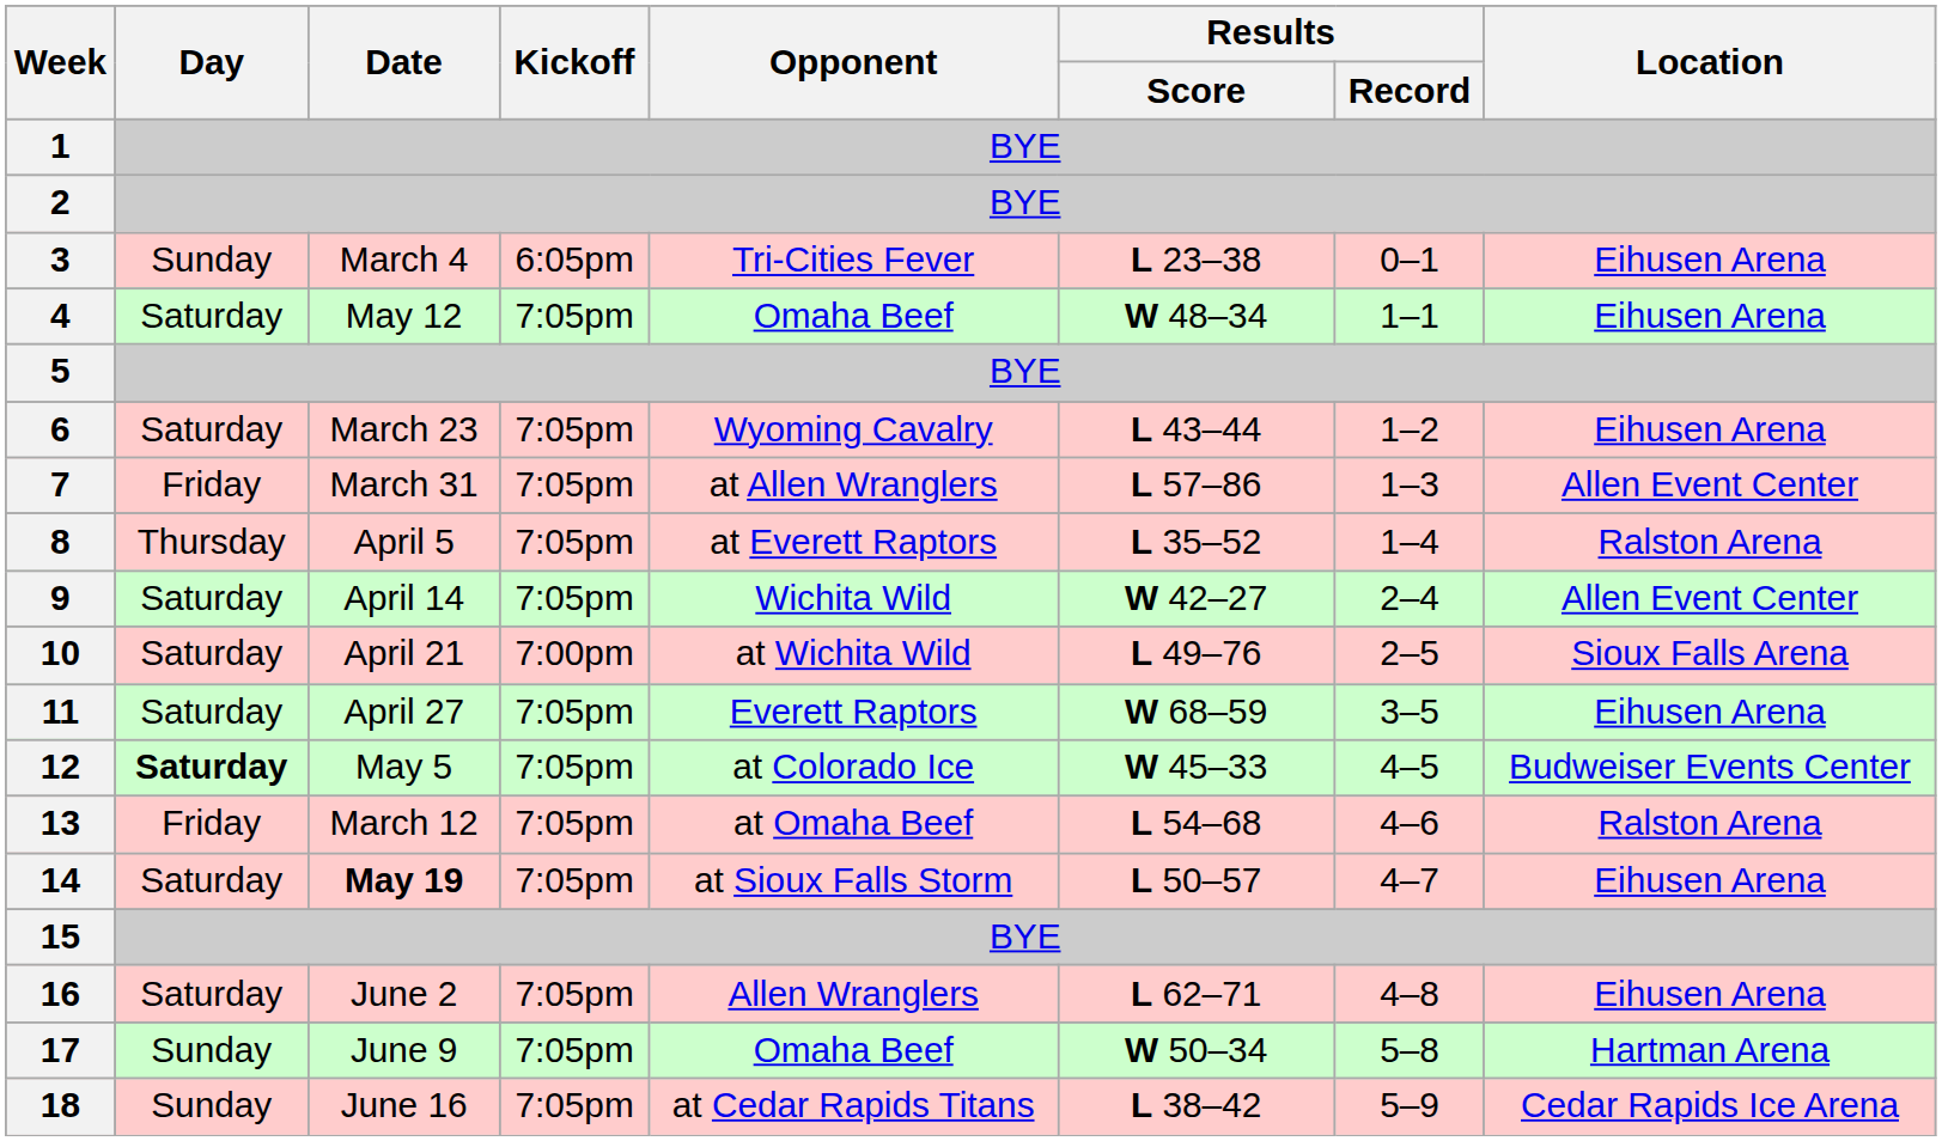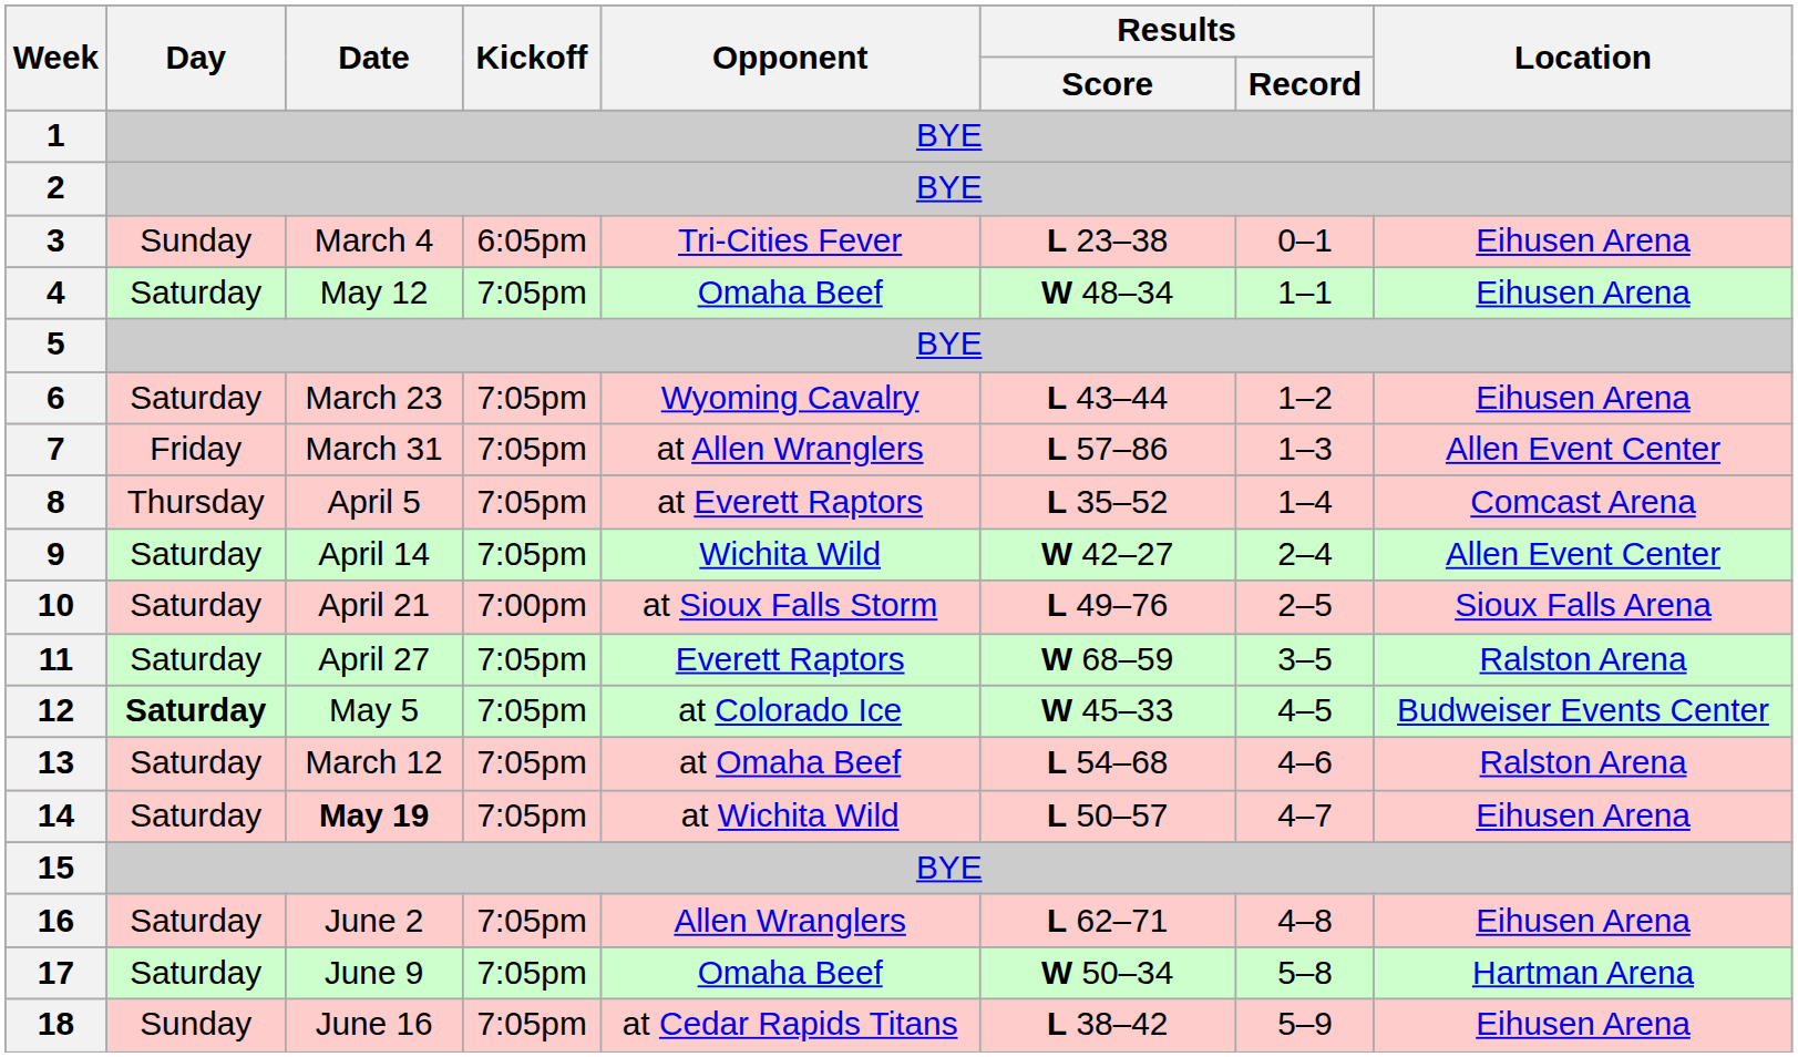 <table class="wikitable">
 <tr>
 <th rowspan="2" width="40">Week</th>
 <th rowspan="2" width="80">Day</th>
 <th rowspan="2" width="80">Date</th>
 <th rowspan="2" width="60">Kickoff</th>
 <th rowspan="2" width="180">Opponent</th>
 <th colspan="2" width="180">Results</th>
 <th rowspan="2" width="200">Location</th>
 </tr>
 <tr>
 <th width="120">Score</th>
 <th width="60">Record</th>
 </tr>
 <tr align="center" bgcolor="#CCCCCC">
 <th>1</th>
 <td colSpan=7><a href='#'>BYE</a></td>
 </tr>
 <tr align="center" bgcolor="#CCCCCC">
 <th>2</th>
 <td colSpan=7><a href='#'>BYE</a></td>
 </tr>
 <tr align="center" bgcolor="#FFCCCC">
 <th>3</th>
 <td>Sunday</td>
 <td>March 4</td>
 <td>6:05pm</td>
 <td><a href='#'>Tri-Cities Fever</a></td>
 <td><strong>L</strong> 23–38</td>
 <td>0–1</td>
 <td><a href='#'>Eihusen Arena</a></td>
 </tr>
 <tr align="center" bgcolor="#CCFFCC">
 <th>4</th>
 <td>Saturday</td>
 <td>May 12</td>
 <td>7:05pm</td>
 <td><a href='#'>Omaha Beef</a></td>
 <td><strong>W</strong> 48–34</td>
 <td>1–1</td>
 <td><a href='#'>Eihusen Arena</a></td>
 </tr>
 <tr align="center" bgcolor="#CCCCCC">
 <th>5</th>
 <td colSpan=7><a href='#'>BYE</a></td>
 </tr>
 <tr align="center" bgcolor="#FFCCCC">
 <th>6</th>
 <td>Saturday</td>
 <td>March 23</td>
 <td>7:05pm</td>
 <td><a href='#'>Wyoming Cavalry</a></td>
 <td><strong>L</strong> 43–44</td>
 <td>1–2</td>
 <td><a href='#'>Eihusen Arena</a></td>
 </tr>
 <tr align="center" bgcolor="#FFCCCC">
 <th>7</th>
 <td>Friday</td>
 <td>March 31</td>
 <td>7:05pm</td>
 <td>at <a href='#'>Allen Wranglers</a></td>
 <td><strong>L</strong> 57–86</td>
 <td>1–3</td>
 <td><a href='#'>Allen Event Center</a></td>
 </tr>
 <tr align="center" bgcolor="#FFCCCC">
 <th>8</th>
 <td>Thursday</td>
 <td>April 5</td>
 <td>7:05pm</td>
 <td>at <a href='#'>Everett Raptors</a></td>
 <td><strong>L</strong> 35–52</td>
 <td>1–4</td>
-<td><a href='#'>Ralston Arena</a></td>
+<td><a href='#'>Comcast Arena</a></td>
 </tr>
 <tr align="center" bgcolor="#CCFFCC">
 <th>9</th>
 <td>Saturday</td>
 <td>April 14</td>
 <td>7:05pm</td>
 <td><a href='#'>Wichita Wild</a></td>
 <td><strong>W</strong> 42–27</td>
 <td>2–4</td>
 <td><a href='#'>Allen Event Center</a></td>
 </tr>
 <tr align="center" bgcolor="#FFCCCC">
 <th>10</th>
 <td>Saturday</td>
 <td>April 21</td>
 <td>7:00pm</td>
-<td>at <a href='#'>Wichita Wild</a></td>
+<td>at <a href='#'>Sioux Falls Storm</a></td>
 <td><strong>L</strong> 49–76</td>
 <td>2–5</td>
 <td><a href='#'>Sioux Falls Arena</a></td>
 </tr>
 <tr align="center" bgcolor="#CCFFCC">
 <th>11</th>
 <td>Saturday</td>
 <td>April 27</td>
 <td>7:05pm</td>
 <td><a href='#'>Everett Raptors</a></td>
 <td><strong>W</strong> 68–59</td>
 <td>3–5</td>
-<td><a href='#'>Eihusen Arena</a></td>
+<td><a href='#'>Ralston Arena</a></td>
 </tr>
 <tr align="center" bgcolor="#CCFFCC">
 <th>12</th>
 <td><strong>Saturday</strong></td>
 <td>May 5</td>
 <td>7:05pm</td>
 <td>at <a href='#'>Colorado Ice</a></td>
 <td><strong>W</strong> 45–33</td>
 <td>4–5</td>
 <td><a href='#'>Budweiser Events Center</a></td>
 </tr>
 <tr align="center" bgcolor="#FFCCCC">
 <th>13</th>
-<td>Friday</td>
+<td>Saturday</td>
 <td>March 12</td>
 <td>7:05pm</td>
 <td>at <a href='#'>Omaha Beef</a></td>
 <td><strong>L</strong> 54–68</td>
 <td>4–6</td>
 <td><a href='#'>Ralston Arena</a></td>
 </tr>
 <tr align="center" bgcolor="#FFCCCC">
 <th>14</th>
 <td>Saturday</td>
 <td><strong>May 19</strong></td>
 <td>7:05pm</td>
-<td>at <a href='#'>Sioux Falls Storm</a></td>
+<td>at <a href='#'>Wichita Wild</a></td>
 <td><strong>L</strong> 50–57</td>
 <td>4–7</td>
 <td><a href='#'>Eihusen Arena</a></td>
 </tr>
 <tr align="center" bgcolor="#CCCCCC">
 <th>15</th>
 <td colSpan=7><a href='#'>BYE</a></td>
 </tr>
 <tr align="center" bgcolor="#FFCCCC">
 <th>16</th>
 <td>Saturday</td>
 <td>June 2</td>
 <td>7:05pm</td>
 <td><a href='#'>Allen Wranglers</a></td>
 <td><strong>L</strong> 62–71</td>
 <td>4–8</td>
 <td><a href='#'>Eihusen Arena</a></td>
 </tr>
 <tr align="center" bgcolor="#CCFFCC">
 <th>17</th>
-<td>Sunday</td>
+<td>Saturday</td>
 <td>June 9</td>
 <td>7:05pm</td>
 <td><a href='#'>Omaha Beef</a></td>
 <td><strong>W</strong> 50–34</td>
 <td>5–8</td>
 <td><a href='#'>Hartman Arena</a></td>
 </tr>
 <tr align="center" bgcolor="#FFCCCC">
 <th>18</th>
 <td>Sunday</td>
 <td>June 16</td>
 <td>7:05pm</td>
 <td>at <a href='#'>Cedar Rapids Titans</a></td>
 <td><strong>L</strong> 38–42</td>
 <td>5–9</td>
-<td><a href='#'>Cedar Rapids Ice Arena</a></td>
+<td><a href='#'>Eihusen Arena</a></td>
 </tr>
 </table>
